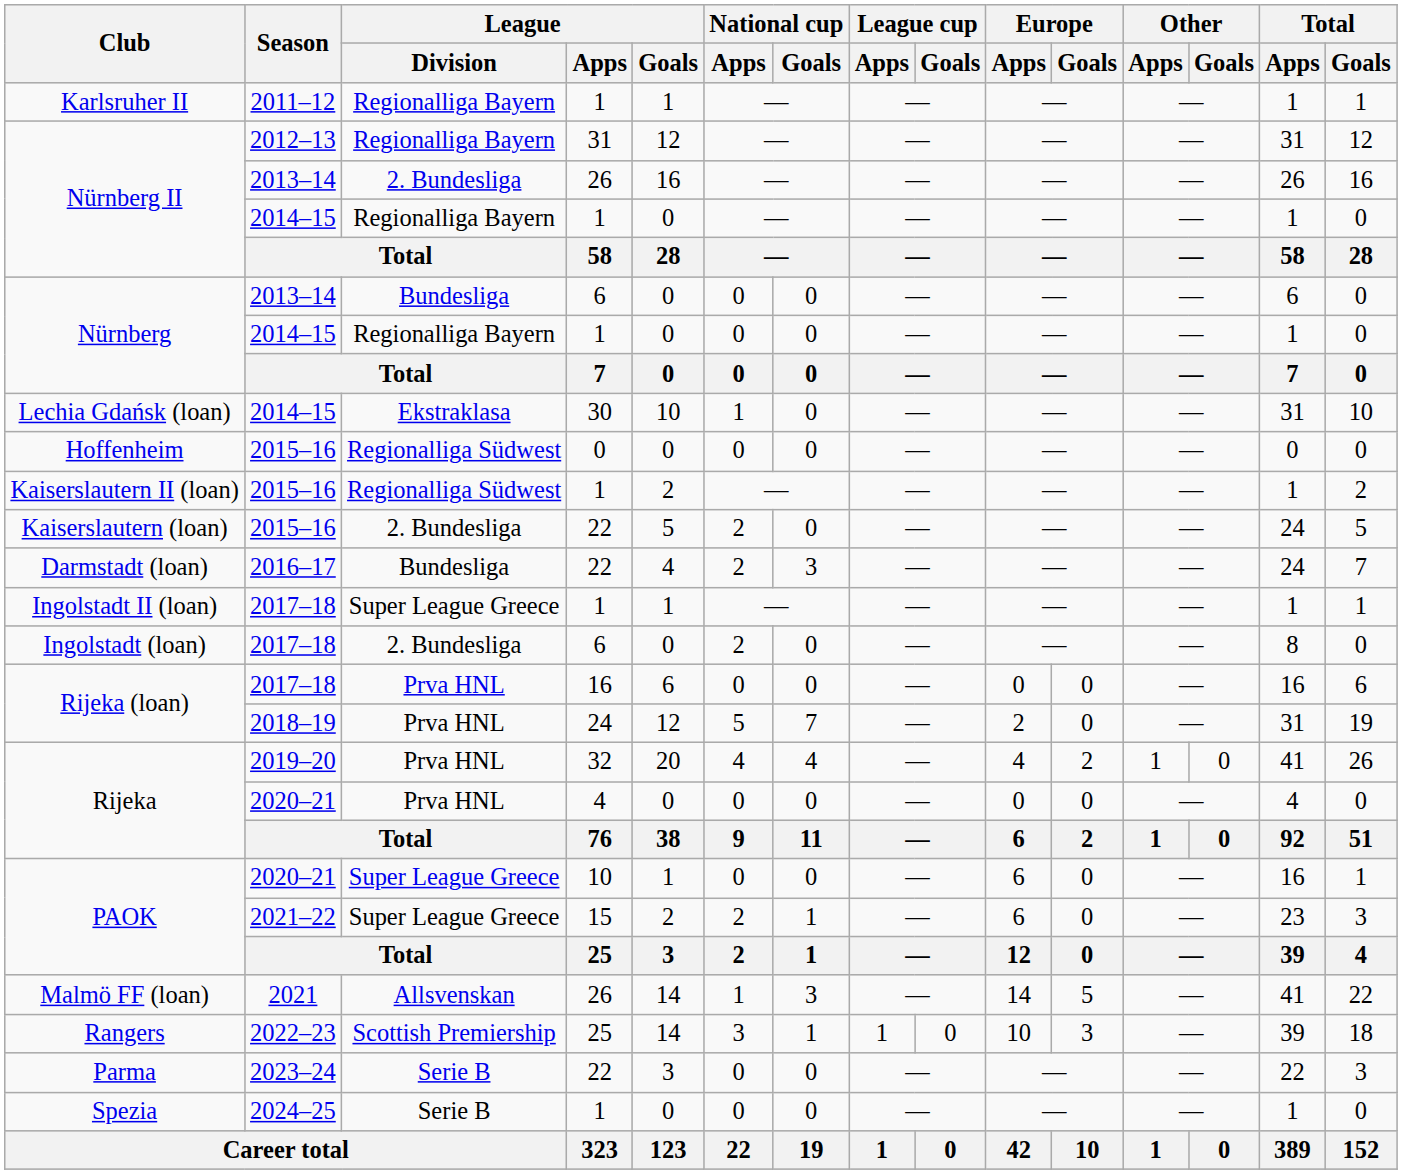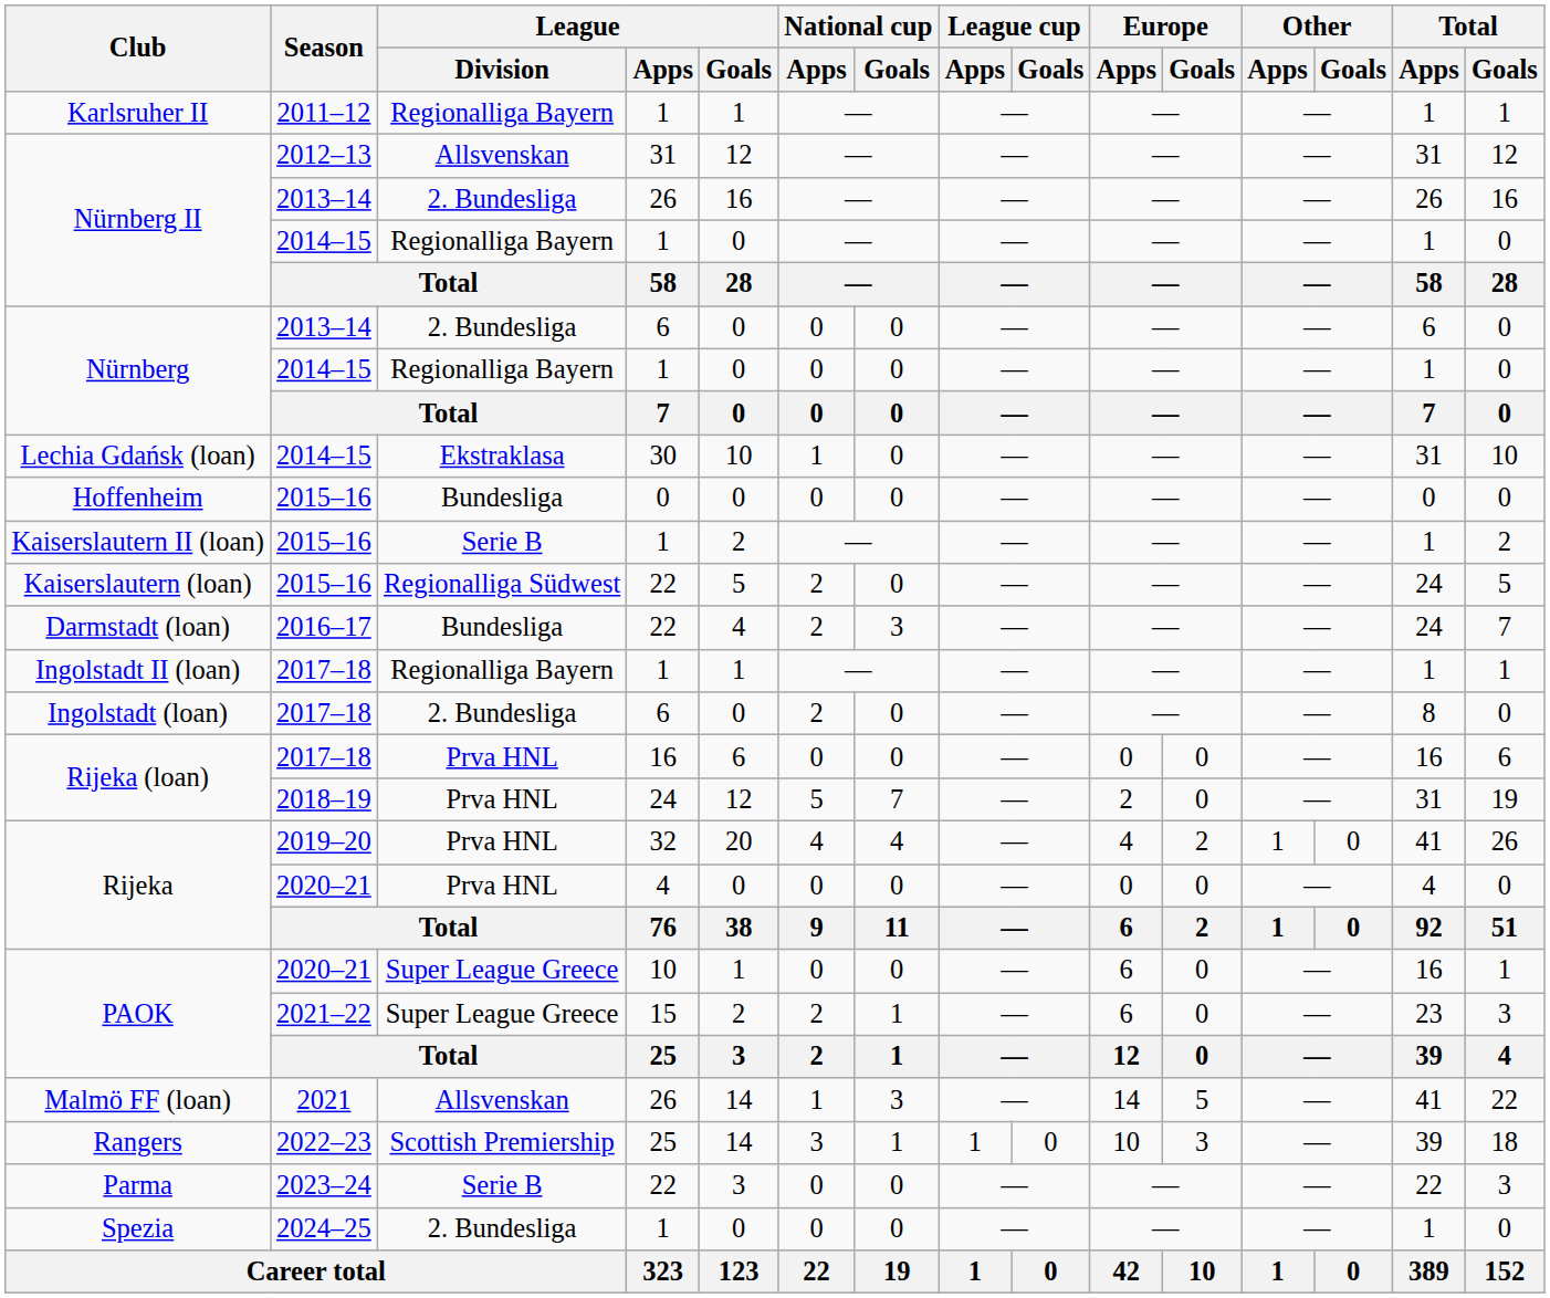 <table class="wikitable" style="text-align:center">
 <tr>
 <th rowspan="2">Club</th>
 <th rowspan="2">Season</th>
 <th colspan="3">League</th>
 <th colspan="2">National cup</th>
 <th colspan="2">League cup</th>
 <th colspan="2">Europe</th>
 <th colspan="2">Other</th>
 <th colspan="2">Total</th>
 </tr>
 <tr>
 <th>Division</th>
 <th>Apps</th>
 <th>Goals</th>
 <th>Apps</th>
 <th>Goals</th>
 <th>Apps</th>
 <th>Goals</th>
 <th>Apps</th>
 <th>Goals</th>
 <th>Apps</th>
 <th>Goals</th>
 <th>Apps</th>
 <th>Goals</th>
 </tr>
 <tr>
 <td><a href='#'>Karlsruher II</a></td>
 <td><a href='#'>2011–12</a></td>
 <td><a href='#'>Regionalliga Bayern</a></td>
 <td>1</td>
 <td>1</td>
 <td colspan="2">—</td>
 <td colspan="2">—</td>
 <td colspan="2">—</td>
 <td colspan="2">—</td>
 <td>1</td>
 <td>1</td>
 </tr>
 <tr>
 <td rowspan="4"><a href='#'>Nürnberg II</a></td>
 <td><a href='#'>2012–13</a></td>
-<td><a href='#'>Regionalliga Bayern</a></td>
+<td><a href='#'>Allsvenskan</a></td>
 <td>31</td>
 <td>12</td>
 <td colspan="2">—</td>
 <td colspan="2">—</td>
 <td colspan="2">—</td>
 <td colspan="2">—</td>
 <td>31</td>
 <td>12</td>
 </tr>
 <tr>
 <td><a href='#'>2013–14</a></td>
 <td><a href='#'>2. Bundesliga</a></td>
 <td>26</td>
 <td>16</td>
 <td colspan="2">—</td>
 <td colspan="2">—</td>
 <td colspan="2">—</td>
 <td colspan="2">—</td>
 <td>26</td>
 <td>16</td>
 </tr>
 <tr>
 <td><a href='#'>2014–15</a></td>
 <td>Regionalliga Bayern</td>
 <td>1</td>
 <td>0</td>
 <td colspan="2">—</td>
 <td colspan="2">—</td>
 <td colspan="2">—</td>
 <td colspan="2">—</td>
 <td>1</td>
 <td>0</td>
 </tr>
 <tr>
 <th colspan="2">Total</th>
 <th>58</th>
 <th>28</th>
 <th colspan="2">—</th>
 <th colspan="2">—</th>
 <th colspan="2">—</th>
 <th colspan="2">—</th>
 <th>58</th>
 <th>28</th>
 </tr>
 <tr>
 <td rowspan="3"><a href='#'>Nürnberg</a></td>
 <td><a href='#'>2013–14</a></td>
-<td><a href='#'>Bundesliga</a></td>
+<td>2. Bundesliga</td>
 <td>6</td>
 <td>0</td>
 <td>0</td>
 <td>0</td>
 <td colspan="2">—</td>
 <td colspan="2">—</td>
 <td colspan="2">—</td>
 <td>6</td>
 <td>0</td>
 </tr>
 <tr>
 <td><a href='#'>2014–15</a></td>
 <td>Regionalliga Bayern</td>
 <td>1</td>
 <td>0</td>
 <td>0</td>
 <td>0</td>
 <td colspan="2">—</td>
 <td colspan="2">—</td>
 <td colspan="2">—</td>
 <td>1</td>
 <td>0</td>
 </tr>
 <tr>
 <th colspan="2">Total</th>
 <th>7</th>
 <th>0</th>
 <th>0</th>
 <th>0</th>
 <th colspan="2">—</th>
 <th colspan="2">—</th>
 <th colspan="2">—</th>
 <th>7</th>
 <th>0</th>
 </tr>
 <tr>
 <td><a href='#'>Lechia Gdańsk</a> (loan)</td>
 <td><a href='#'>2014–15</a></td>
 <td><a href='#'>Ekstraklasa</a></td>
 <td>30</td>
 <td>10</td>
 <td>1</td>
 <td>0</td>
 <td colspan="2">—</td>
 <td colspan="2">—</td>
 <td colspan="2">—</td>
 <td>31</td>
 <td>10</td>
 </tr>
 <tr>
 <td><a href='#'>Hoffenheim</a></td>
 <td><a href='#'>2015–16</a></td>
-<td><a href='#'>Regionalliga Südwest</a></td>
+<td>Bundesliga</td>
 <td>0</td>
 <td>0</td>
 <td>0</td>
 <td>0</td>
 <td colspan="2">—</td>
 <td colspan="2">—</td>
 <td colspan="2">—</td>
 <td>0</td>
 <td>0</td>
 </tr>
 <tr>
 <td><a href='#'>Kaiserslautern II</a> (loan)</td>
 <td><a href='#'>2015–16</a></td>
-<td><a href='#'>Regionalliga Südwest</a></td>
+<td><a href='#'>Serie B</a></td>
 <td>1</td>
 <td>2</td>
 <td colspan="2">—</td>
 <td colspan="2">—</td>
 <td colspan="2">—</td>
 <td colspan="2">—</td>
 <td>1</td>
 <td>2</td>
 </tr>
 <tr>
 <td><a href='#'>Kaiserslautern</a> (loan)</td>
 <td><a href='#'>2015–16</a></td>
-<td>2. Bundesliga</td>
+<td><a href='#'>Regionalliga Südwest</a></td>
 <td>22</td>
 <td>5</td>
 <td>2</td>
 <td>0</td>
 <td colspan="2">—</td>
 <td colspan="2">—</td>
 <td colspan="2">—</td>
 <td>24</td>
 <td>5</td>
 </tr>
 <tr>
 <td><a href='#'>Darmstadt</a> (loan)</td>
 <td><a href='#'>2016–17</a></td>
 <td>Bundesliga</td>
 <td>22</td>
 <td>4</td>
 <td>2</td>
 <td>3</td>
 <td colspan="2">—</td>
 <td colspan="2">—</td>
 <td colspan="2">—</td>
 <td>24</td>
 <td>7</td>
 </tr>
 <tr>
 <td><a href='#'>Ingolstadt II</a> (loan)</td>
 <td><a href='#'>2017–18</a></td>
-<td>Super League Greece</td>
+<td>Regionalliga Bayern</td>
 <td>1</td>
 <td>1</td>
 <td colspan="2">—</td>
 <td colspan="2">—</td>
 <td colspan="2">—</td>
 <td colspan="2">—</td>
 <td>1</td>
 <td>1</td>
 </tr>
 <tr>
 <td><a href='#'>Ingolstadt</a> (loan)</td>
 <td><a href='#'>2017–18</a></td>
 <td>2. Bundesliga</td>
 <td>6</td>
 <td>0</td>
 <td>2</td>
 <td>0</td>
 <td colspan="2">—</td>
 <td colspan="2">—</td>
 <td colspan="2">—</td>
 <td>8</td>
 <td>0</td>
 </tr>
 <tr>
 <td rowspan="2"><a href='#'>Rijeka</a> (loan)</td>
 <td><a href='#'>2017–18</a></td>
 <td><a href='#'>Prva HNL</a></td>
 <td>16</td>
 <td>6</td>
 <td>0</td>
 <td>0</td>
 <td colspan="2">—</td>
 <td>0</td>
 <td>0</td>
 <td colspan="2">—</td>
 <td>16</td>
 <td>6</td>
 </tr>
 <tr>
 <td><a href='#'>2018–19</a></td>
 <td>Prva HNL</td>
 <td>24</td>
 <td>12</td>
 <td>5</td>
 <td>7</td>
 <td colspan="2">—</td>
 <td>2</td>
 <td>0</td>
 <td colspan="2">—</td>
 <td>31</td>
 <td>19</td>
 </tr>
 <tr>
 <td rowspan="3">Rijeka</td>
 <td><a href='#'>2019–20</a></td>
 <td>Prva HNL</td>
 <td>32</td>
 <td>20</td>
 <td>4</td>
 <td>4</td>
 <td colspan="2">—</td>
 <td>4</td>
 <td>2</td>
 <td>1</td>
 <td>0</td>
 <td>41</td>
 <td>26</td>
 </tr>
 <tr>
 <td><a href='#'>2020–21</a></td>
 <td>Prva HNL</td>
 <td>4</td>
 <td>0</td>
 <td>0</td>
 <td>0</td>
 <td colspan="2">—</td>
 <td>0</td>
 <td>0</td>
 <td colspan="2">—</td>
 <td>4</td>
 <td>0</td>
 </tr>
 <tr>
 <th colspan="2">Total</th>
 <th>76</th>
 <th>38</th>
 <th>9</th>
 <th>11</th>
 <th colspan="2">—</th>
 <th>6</th>
 <th>2</th>
 <th>1</th>
 <th>0</th>
 <th>92</th>
 <th>51</th>
 </tr>
 <tr>
 <td rowspan="3"><a href='#'>PAOK</a></td>
 <td><a href='#'>2020–21</a></td>
 <td><a href='#'>Super League Greece</a></td>
 <td>10</td>
 <td>1</td>
 <td>0</td>
 <td>0</td>
 <td colspan="2">—</td>
 <td>6</td>
 <td>0</td>
 <td colspan="2">—</td>
 <td>16</td>
 <td>1</td>
 </tr>
 <tr>
 <td><a href='#'>2021–22</a></td>
 <td>Super League Greece</td>
 <td>15</td>
 <td>2</td>
 <td>2</td>
 <td>1</td>
 <td colspan="2">—</td>
 <td>6</td>
 <td>0</td>
 <td colspan="2">—</td>
 <td>23</td>
 <td>3</td>
 </tr>
 <tr>
 <th colspan="2">Total</th>
 <th>25</th>
 <th>3</th>
 <th>2</th>
 <th>1</th>
 <th colspan="2">—</th>
 <th>12</th>
 <th>0</th>
 <th colspan="2">—</th>
 <th>39</th>
 <th>4</th>
 </tr>
 <tr>
 <td><a href='#'>Malmö FF</a> (loan)</td>
 <td><a href='#'>2021</a></td>
 <td><a href='#'>Allsvenskan</a></td>
 <td>26</td>
 <td>14</td>
 <td>1</td>
 <td>3</td>
 <td colspan="2">—</td>
 <td>14</td>
 <td>5</td>
 <td colspan="2">—</td>
 <td>41</td>
 <td>22</td>
 </tr>
 <tr>
 <td><a href='#'>Rangers</a></td>
 <td><a href='#'>2022–23</a></td>
 <td><a href='#'>Scottish Premiership</a></td>
 <td>25</td>
 <td>14</td>
 <td>3</td>
 <td>1</td>
 <td>1</td>
 <td>0</td>
 <td>10</td>
 <td>3</td>
 <td colspan="2">—</td>
 <td>39</td>
 <td>18</td>
 </tr>
 <tr>
 <td><a href='#'>Parma</a></td>
 <td><a href='#'>2023–24</a></td>
 <td><a href='#'>Serie B</a></td>
 <td>22</td>
 <td>3</td>
 <td>0</td>
 <td>0</td>
 <td colspan="2">—</td>
 <td colspan="2">—</td>
 <td colspan="2">—</td>
 <td>22</td>
 <td>3</td>
 </tr>
 <tr>
 <td><a href='#'>Spezia</a></td>
 <td><a href='#'>2024–25</a></td>
-<td>Serie B</td>
+<td>2. Bundesliga</td>
 <td>1</td>
 <td>0</td>
 <td>0</td>
 <td>0</td>
 <td colspan="2">—</td>
 <td colspan="2">—</td>
 <td colspan="2">—</td>
 <td>1</td>
 <td>0</td>
 </tr>
 <tr>
 <th colspan="3">Career total</th>
 <th>323</th>
 <th>123</th>
 <th>22</th>
 <th>19</th>
 <th>1</th>
 <th>0</th>
 <th>42</th>
 <th>10</th>
 <th>1</th>
 <th>0</th>
 <th>389</th>
 <th>152</th>
 </tr>
 </table>
